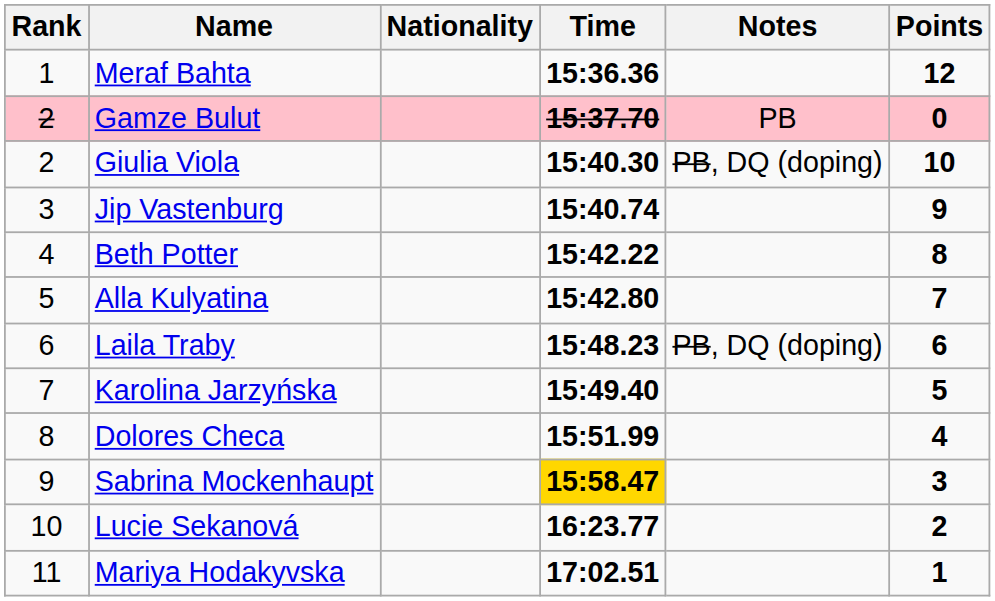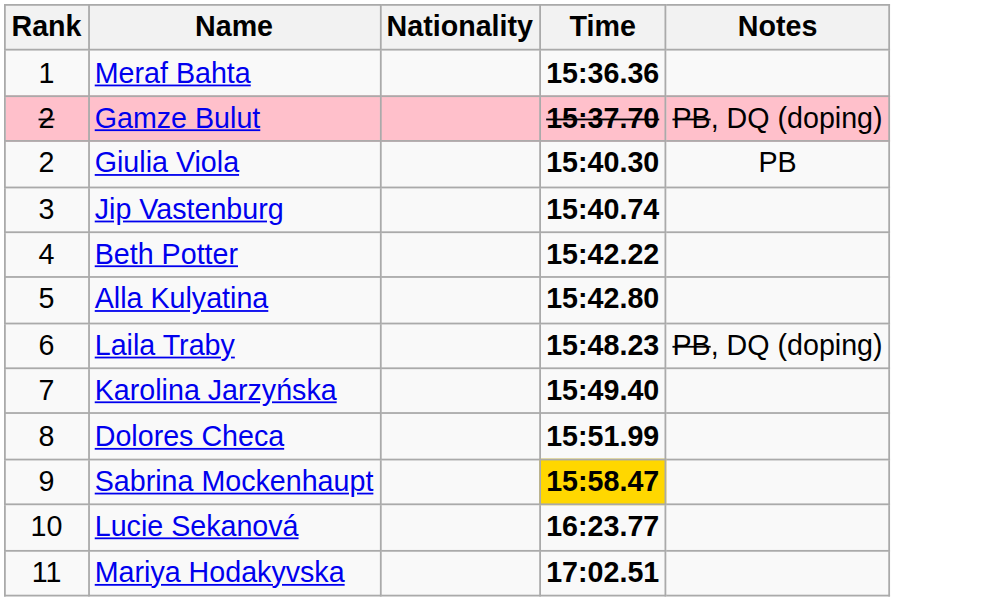 <table class="wikitable sortable" style="text-align:center">
 <tr>
 <th>Rank</th>
 <th>Name</th>
 <th>Nationality</th>
 <th>Time</th>
 <th>Notes</th>
-<th>Points</th>
 </tr>
 <tr>
 <td>1</td>
 <td align=left><a href='#'>Meraf Bahta</a></td>
 <td align=left></td>
 <td><strong>15:36.36</strong></td>
 <td></td>
-<td><strong>12</strong></td>
 </tr>
 <tr bgcolor=pink>
 <td><s>2 </s></td>
 <td align=left><a href='#'>Gamze Bulut</a></td>
 <td align=left></td>
 <td><s><strong>15:37.70</strong> </s></td>
-<td>PB</td>
-<td><strong>0</strong></td>
+<td><s>PB</s>, DQ (doping)</td>
 </tr>
 <tr>
 <td>2</td>
 <td align=left><a href='#'>Giulia Viola</a></td>
 <td align=left></td>
 <td><strong>15:40.30</strong></td>
-<td><s>PB</s>, DQ (doping)</td>
-<td><strong>10</strong></td>
+<td>PB</td>
 </tr>
 <tr>
 <td>3</td>
 <td align=left><a href='#'>Jip Vastenburg</a></td>
 <td align=left></td>
 <td><strong>15:40.74</strong></td>
 <td></td>
-<td><strong>9</strong></td>
 </tr>
 <tr>
 <td>4</td>
 <td align=left><a href='#'>Beth Potter</a></td>
 <td align=left></td>
 <td><strong>15:42.22</strong></td>
 <td></td>
-<td><strong>8</strong></td>
 </tr>
 <tr>
 <td>5</td>
 <td align=left><a href='#'>Alla Kulyatina</a></td>
 <td align=left></td>
 <td><strong>15:42.80</strong></td>
 <td></td>
-<td><strong>7</strong></td>
 </tr>
 <tr>
 <td>6</td>
 <td align=left><a href='#'>Laila Traby</a></td>
 <td align=left></td>
 <td><strong>15:48.23</strong></td>
 <td><s>PB</s>, DQ (doping)</td>
-<td><strong>6</strong></td>
 </tr>
 <tr>
 <td>7</td>
 <td align=left><a href='#'>Karolina Jarzyńska</a></td>
 <td align=left></td>
 <td><strong>15:49.40</strong></td>
 <td></td>
-<td><strong>5</strong></td>
 </tr>
 <tr>
 <td>8</td>
 <td align=left><a href='#'>Dolores Checa</a></td>
 <td align=left></td>
 <td><strong>15:51.99</strong></td>
 <td></td>
-<td><strong>4</strong></td>
 </tr>
 <tr>
 <td>9</td>
 <td align=left><a href='#'>Sabrina Mockenhaupt</a></td>
 <td align=left></td>
 <td style="background: gold;"><strong>15:58.47</strong></td>
 <td></td>
-<td><strong>3</strong></td>
 </tr>
 <tr>
 <td>10</td>
 <td align=left><a href='#'>Lucie Sekanová</a></td>
 <td align=left></td>
 <td><strong>16:23.77</strong></td>
 <td></td>
-<td><strong>2</strong></td>
 </tr>
 <tr>
 <td>11</td>
 <td align=left><a href='#'>Mariya Hodakyvska</a></td>
 <td align=left></td>
 <td><strong>17:02.51</strong></td>
 <td></td>
-<td><strong>1</strong></td>
 </tr>
 </table>
